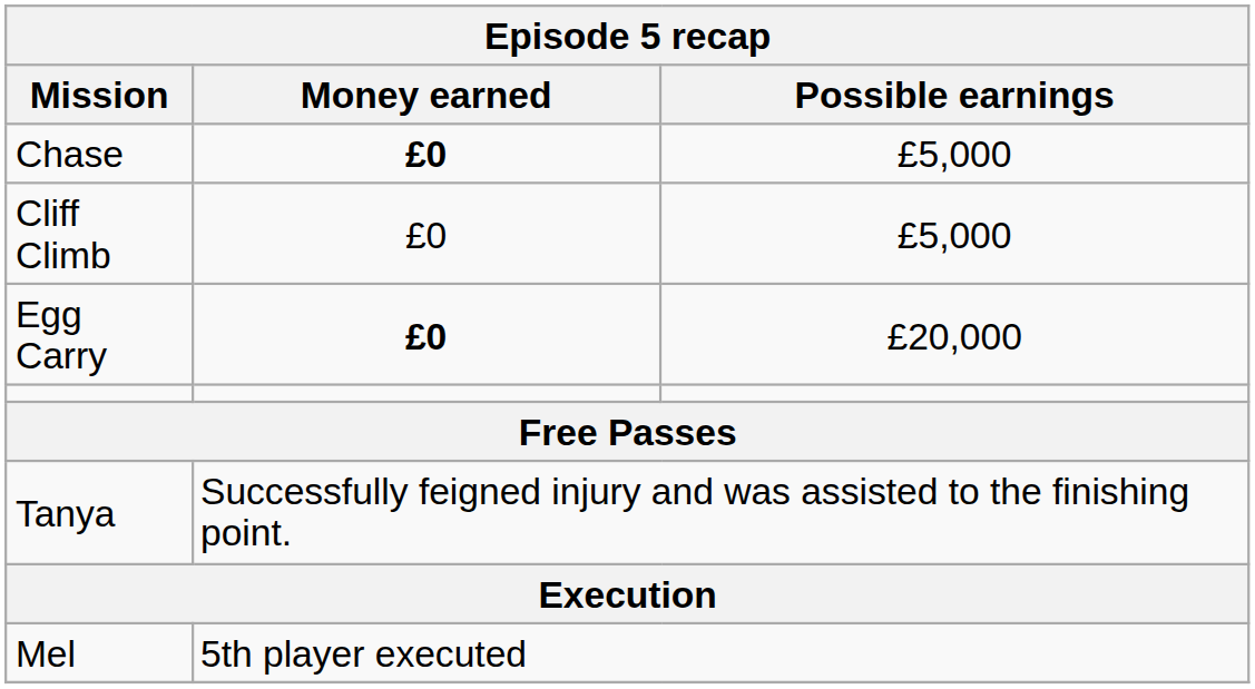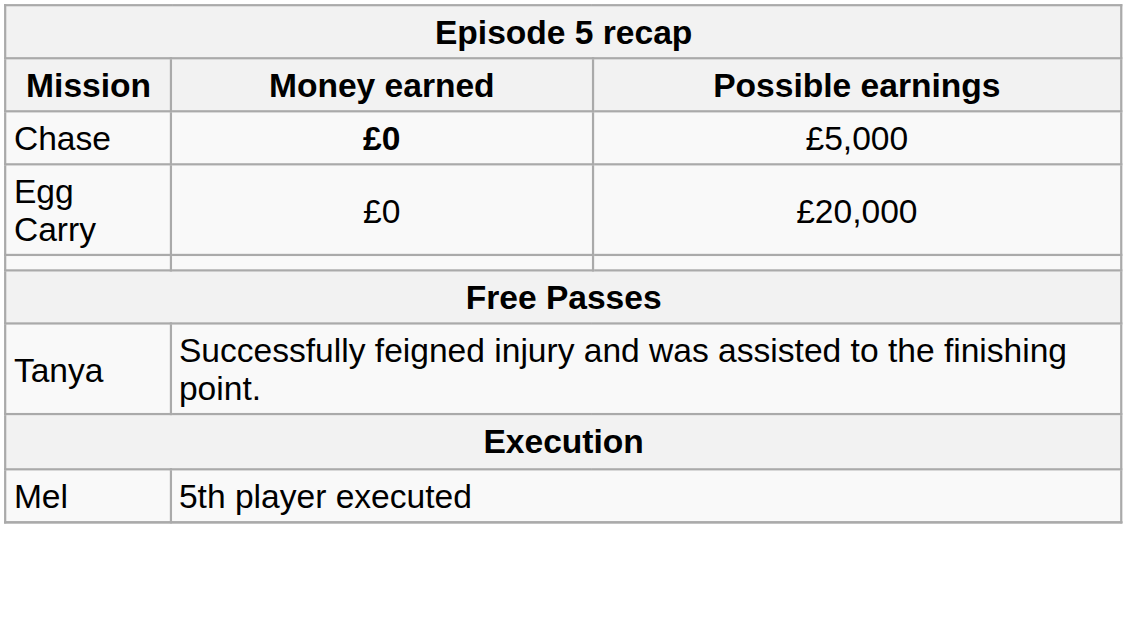 <table class="wikitable" style="font-size: 95%; margin: 10px" align="right" width="40%">
 <tr>
 <th colspan=3>Episode 5 recap</th>
 </tr>
 <tr>
 <th>Mission</th>
 <th>Money earned</th>
 <th>Possible earnings</th>
 </tr>
 <tr>
 <td>Chase</td>
 <td align="center"><strong>£0</strong></td>
 <td align="center">£5,000</td>
 </tr>
 <tr>
-<td>Cliff Climb</td>
+<td>Egg Carry</td>
 <td align="center">£0</td>
-<td align="center">£5,000</td>
-</tr>
-<tr>
-<td>Egg Carry</td>
-<td align="center"><strong>£0</strong></td>
 <td align="center">£20,000</td>
 </tr>
 <tr>
 <td><strong></strong></td>
 <td align="center"><strong></strong></td>
 <td align="center"><strong></strong></td>
 </tr>
 <tr>
 <th colspan=3>Free Passes</th>
 </tr>
 <tr>
 <td align="left">Tanya</td>
 <td colspan=2>Successfully feigned injury and was assisted to the finishing point.</td>
 </tr>
 <tr>
 <th colspan=3>Execution</th>
 </tr>
 <tr>
 <td>Mel</td>
 <td colspan=2>5th player executed</td>
 </tr>
 <tr>
 </tr>
 </table>
